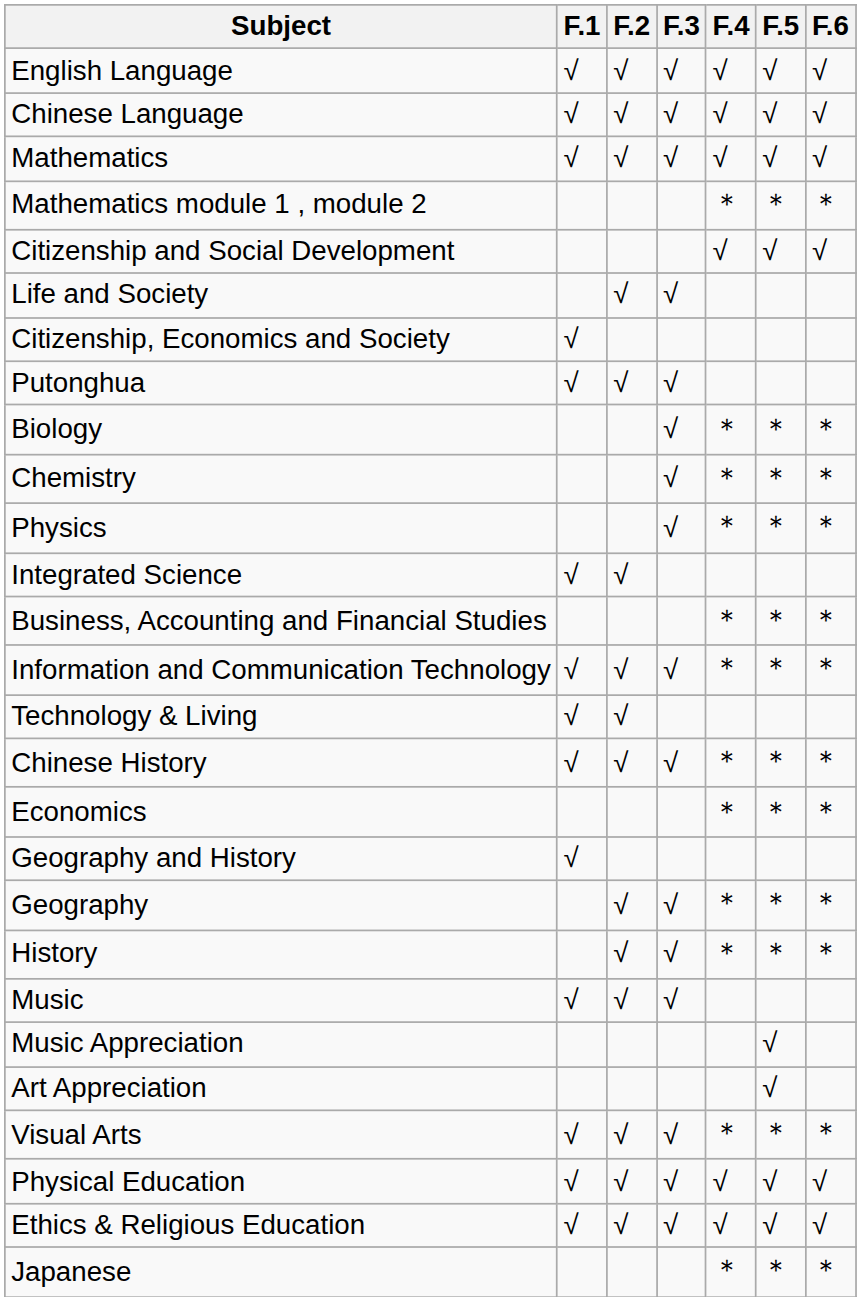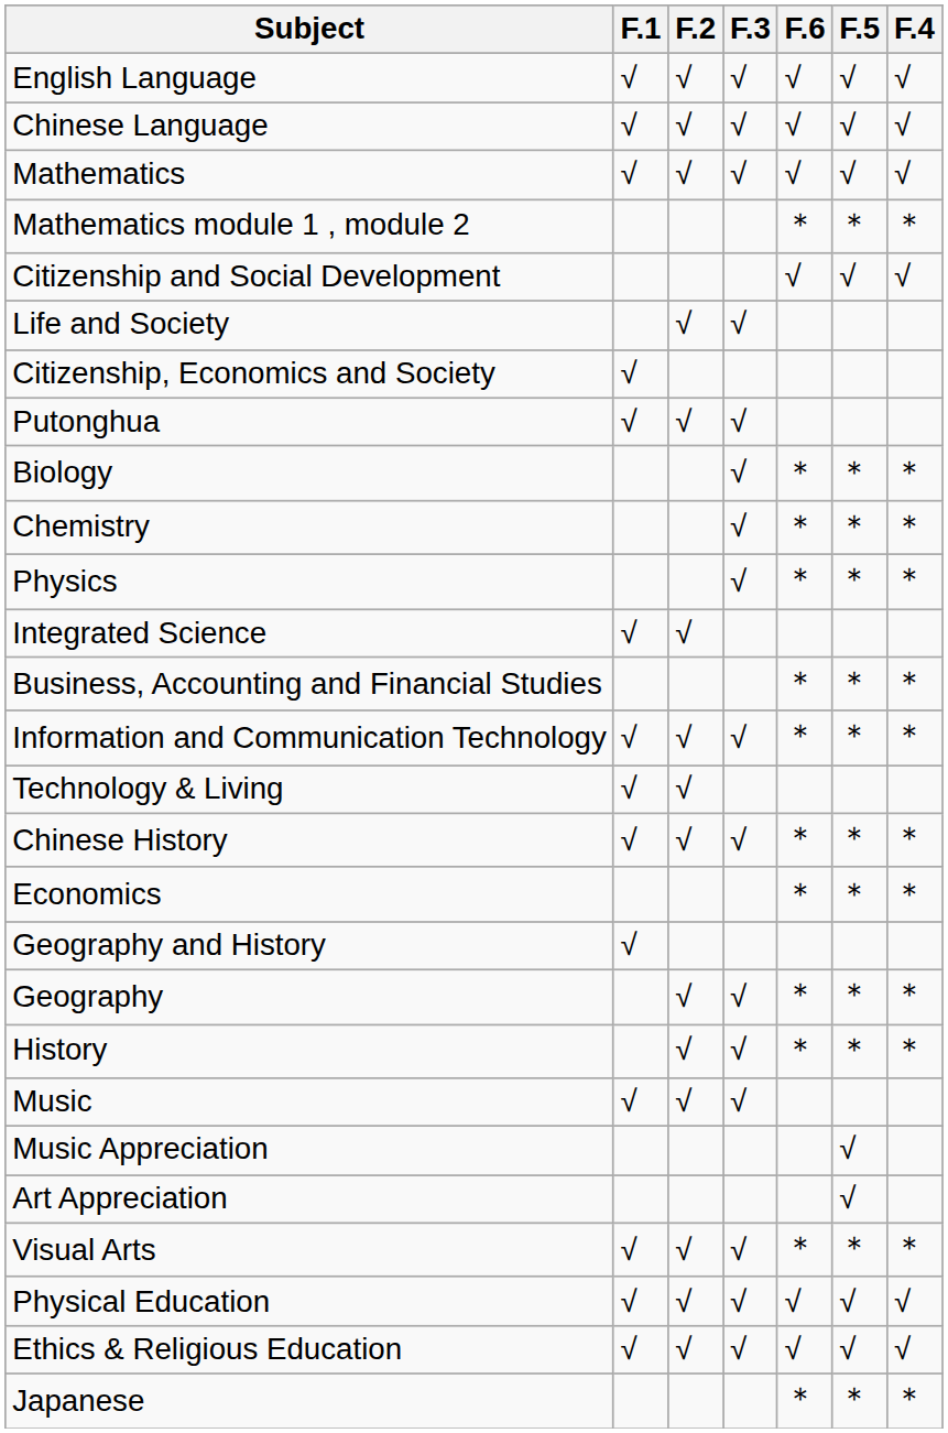 <table class="wikitable">
 <tr>
 <th>Subject</th>
 <th>F.1</th>
 <th>F.2</th>
 <th>F.3</th>
+<th>F.6</th>
+<th>F.5</th>
 <th>F.4</th>
-<th>F.5</th>
-<th>F.6</th>
 </tr>
 <tr>
 <td>English Language</td>
 <td>√</td>
 <td>√</td>
 <td>√</td>
 <td>√</td>
 <td>√</td>
 <td>√</td>
 </tr>
 <tr>
 <td>Chinese Language</td>
 <td>√</td>
 <td>√</td>
 <td>√</td>
 <td>√</td>
 <td>√</td>
 <td>√</td>
 </tr>
 <tr>
 <td>Mathematics</td>
 <td>√</td>
 <td>√</td>
 <td>√</td>
 <td>√</td>
 <td>√</td>
 <td>√</td>
 </tr>
 <tr>
 <td>Mathematics module 1 , module 2</td>
 <td></td>
 <td></td>
 <td></td>
 <td>＊</td>
 <td>＊</td>
 <td>＊</td>
 </tr>
 <tr>
 <td>Citizenship and Social Development</td>
 <td></td>
 <td></td>
 <td></td>
 <td>√</td>
 <td>√</td>
 <td>√</td>
 </tr>
 <tr>
 <td>Life and Society</td>
 <td></td>
 <td>√</td>
 <td>√</td>
 <td></td>
 <td></td>
 <td></td>
 </tr>
 <tr>
 <td>Citizenship, Economics and Society</td>
 <td>√</td>
 <td></td>
 <td></td>
 <td></td>
 <td></td>
 <td></td>
 </tr>
 <tr>
 <td>Putonghua</td>
 <td>√</td>
 <td>√</td>
 <td>√</td>
 <td></td>
 <td></td>
 <td></td>
 </tr>
 <tr>
 <td>Biology</td>
 <td></td>
 <td></td>
 <td>√</td>
 <td>＊</td>
 <td>＊</td>
 <td>＊</td>
 </tr>
 <tr>
 <td>Chemistry</td>
 <td></td>
 <td></td>
 <td>√</td>
 <td>＊</td>
 <td>＊</td>
 <td>＊</td>
 </tr>
 <tr>
 <td>Physics</td>
 <td></td>
 <td></td>
 <td>√</td>
 <td>＊</td>
 <td>＊</td>
 <td>＊</td>
 </tr>
 <tr>
 <td>Integrated Science</td>
 <td>√</td>
 <td>√</td>
 <td></td>
 <td></td>
 <td></td>
 <td></td>
 </tr>
 <tr>
 <td>Business, Accounting and Financial Studies</td>
 <td></td>
 <td></td>
 <td></td>
 <td>＊</td>
 <td>＊</td>
 <td>＊</td>
 </tr>
 <tr>
 <td>Information and Communication Technology</td>
 <td>√</td>
 <td>√</td>
 <td>√</td>
 <td>＊</td>
 <td>＊</td>
 <td>＊</td>
 </tr>
 <tr>
 <td>Technology & Living</td>
 <td>√</td>
 <td>√</td>
 <td></td>
 <td></td>
 <td></td>
 <td></td>
 </tr>
 <tr>
 <td>Chinese History</td>
 <td>√</td>
 <td>√</td>
 <td>√</td>
 <td>＊</td>
 <td>＊</td>
 <td>＊</td>
 </tr>
 <tr>
 <td>Economics</td>
 <td></td>
 <td></td>
 <td></td>
 <td>＊</td>
 <td>＊</td>
 <td>＊</td>
 </tr>
 <tr>
 <td>Geography and History</td>
 <td>√</td>
 <td></td>
 <td></td>
 <td></td>
 <td></td>
 <td></td>
 </tr>
 <tr>
 <td>Geography</td>
 <td></td>
 <td>√</td>
 <td>√</td>
 <td>＊</td>
 <td>＊</td>
 <td>＊</td>
 </tr>
 <tr>
 <td>History</td>
 <td></td>
 <td>√</td>
 <td>√</td>
 <td>＊</td>
 <td>＊</td>
 <td>＊</td>
 </tr>
 <tr>
 <td>Music</td>
 <td>√</td>
 <td>√</td>
 <td>√</td>
 <td></td>
 <td></td>
 <td></td>
 </tr>
 <tr>
 <td>Music Appreciation</td>
 <td></td>
 <td></td>
 <td></td>
 <td></td>
 <td>√</td>
 <td></td>
 </tr>
 <tr>
 <td>Art Appreciation</td>
 <td></td>
 <td></td>
 <td></td>
 <td></td>
 <td>√</td>
 <td></td>
 </tr>
 <tr>
 <td>Visual Arts</td>
 <td>√</td>
 <td>√</td>
 <td>√</td>
 <td>＊</td>
 <td>＊</td>
 <td>＊</td>
 </tr>
 <tr>
 <td>Physical Education</td>
 <td>√</td>
 <td>√</td>
 <td>√</td>
 <td>√</td>
 <td>√</td>
 <td>√</td>
 </tr>
 <tr>
 <td>Ethics & Religious Education</td>
 <td>√</td>
 <td>√</td>
 <td>√</td>
 <td>√</td>
 <td>√</td>
 <td>√</td>
 </tr>
 <tr>
 <td>Japanese</td>
 <td></td>
 <td></td>
 <td></td>
 <td>＊</td>
 <td>＊</td>
 <td>＊</td>
 </tr>
 </table>
